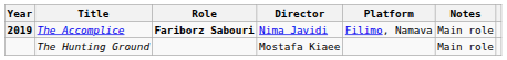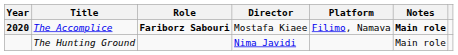 <table class="wikitable plainrowheaders sortable"  style=font-size:100%>
 <tr>
 <th scope="col">Year</th>
 <th scope="col">Title</th>
 <th scope="col">Role</th>
 <th scope="col">Director</th>
 <th scope="col">Platform</th>
 <th scope="col">Notes</th>
 <th scope="col" class="unsortable"></th>
 </tr>
 <tr>
-<th scope=row>2019</th>
+<th scope=row>2020</th>
 <td><em><a href='#'>The Accomplice</a></em></td>
 <td><strong>Fariborz Sabouri</strong></td>
-<td><a href='#'>Nima Javidi</a></td>
+<td>Mostafa Kiaee</td>
 <td><a href='#'>Filimo</a>, Namava</td>
-<td>Main role</td>
+<td><strong>Main role</strong></td>
 <td></td>
 </tr>
 <tr>
 <td></td>
 <td><em>The Hunting Ground</em></td>
 <td></td>
-<td>Mostafa Kiaee</td>
+<td><a href='#'>Nima Javidi</a></td>
 <td></td>
 <td>Main role</td>
 <td></td>
 </tr>
 </table>
